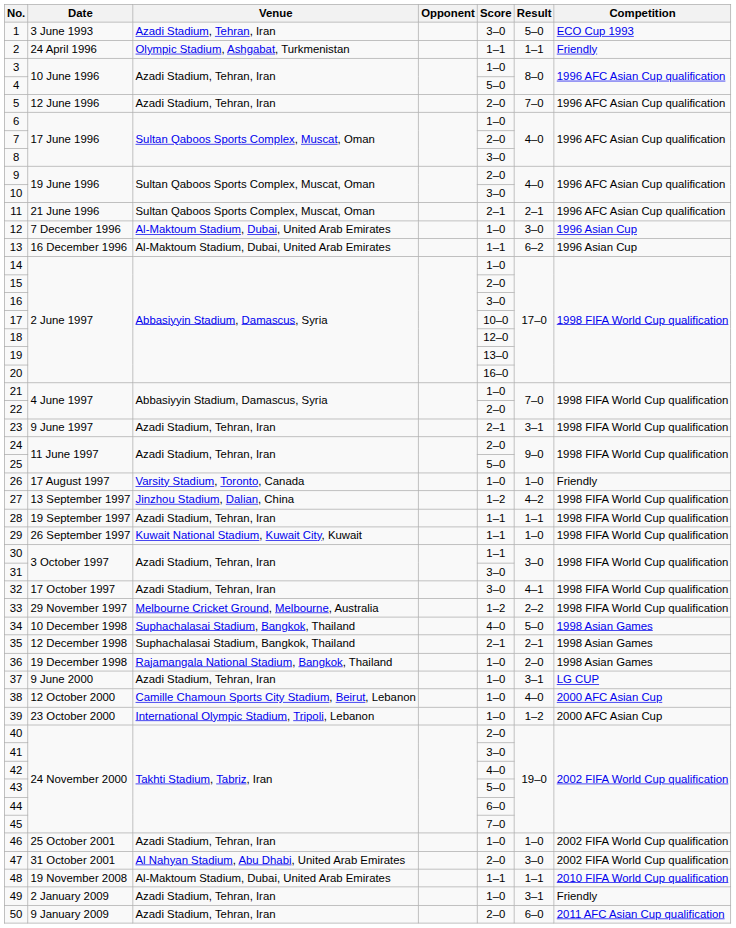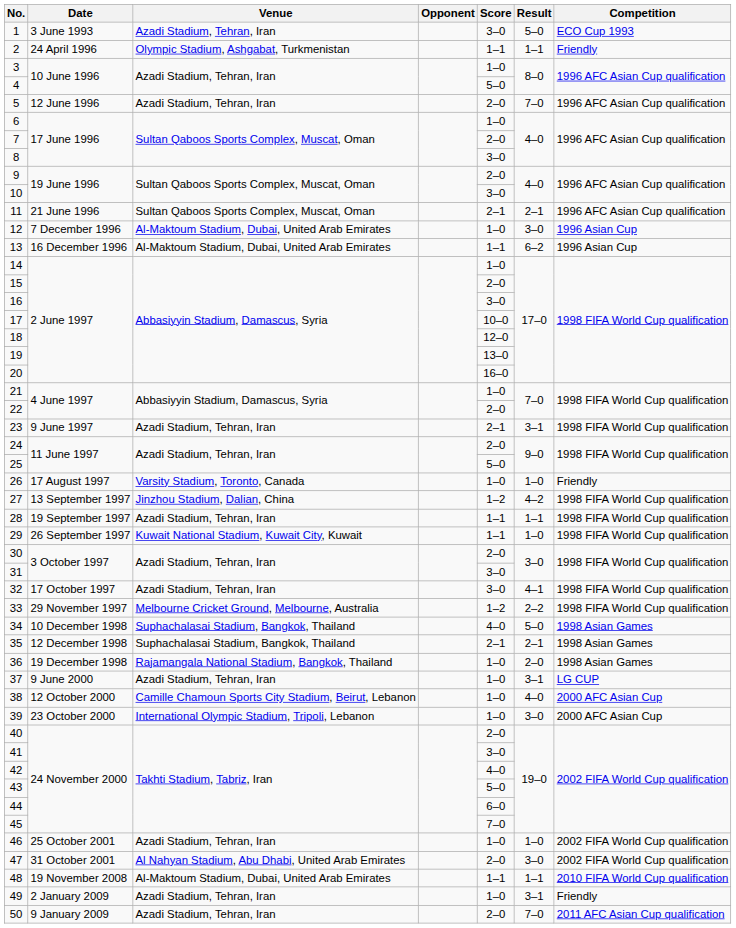 <table class="wikitable sortable">
 <tr>
 <th scope="col">No.</th>
 <th scope="col">Date</th>
 <th scope="col">Venue</th>
 <th scope="col">Opponent</th>
 <th scope="col">Score</th>
 <th scope="col">Result</th>
 <th scope="col">Competition</th>
 </tr>
 <tr>
 <td align="center">1</td>
 <td>3 June 1993</td>
 <td><a href='#'>Azadi Stadium</a>, <a href='#'>Tehran</a>, Iran</td>
 <td></td>
 <td align="center">3–0</td>
 <td align="center">5–0</td>
 <td><a href='#'>ECO Cup 1993</a></td>
 </tr>
 <tr>
 <td align="center">2</td>
 <td>24 April 1996</td>
 <td><a href='#'>Olympic Stadium</a>, <a href='#'>Ashgabat</a>, Turkmenistan</td>
 <td></td>
 <td align="center">1–1</td>
 <td align="center">1–1</td>
 <td><a href='#'>Friendly</a></td>
 </tr>
 <tr>
 <td align="center">3</td>
 <td rowspan="2">10 June 1996</td>
 <td rowspan="2">Azadi Stadium, Tehran, Iran</td>
 <td rowspan="2"></td>
 <td align="center">1–0</td>
 <td rowspan="2" style="text-align:center">8–0</td>
 <td rowspan="2"><a href='#'>1996 AFC Asian Cup qualification</a></td>
 </tr>
 <tr>
 <td align="center">4</td>
 <td align="center">5–0</td>
 </tr>
 <tr>
 <td align="center">5</td>
 <td>12 June 1996</td>
 <td>Azadi Stadium, Tehran, Iran</td>
 <td></td>
 <td align="center">2–0</td>
 <td align="center">7–0</td>
 <td>1996 AFC Asian Cup qualification</td>
 </tr>
 <tr>
 <td align="center">6</td>
 <td rowspan="3">17 June 1996</td>
 <td rowspan="3"><a href='#'>Sultan Qaboos Sports Complex</a>, <a href='#'>Muscat</a>, Oman</td>
 <td rowspan="3"></td>
 <td align="center">1–0</td>
 <td rowspan="3" style="text-align:center">4–0</td>
 <td rowspan="3">1996 AFC Asian Cup qualification</td>
 </tr>
 <tr>
 <td align="center">7</td>
 <td align="center">2–0</td>
 </tr>
 <tr>
 <td align="center">8</td>
 <td align="center">3–0</td>
 </tr>
 <tr>
 <td align="center">9</td>
 <td rowspan="2">19 June 1996</td>
 <td rowspan="2">Sultan Qaboos Sports Complex, Muscat, Oman</td>
 <td rowspan="2"></td>
 <td align="center">2–0</td>
 <td rowspan="2" style="text-align:center">4–0</td>
 <td rowspan="2">1996 AFC Asian Cup qualification</td>
 </tr>
 <tr>
 <td align="center">10</td>
 <td align="center">3–0</td>
 </tr>
 <tr>
 <td align="center">11</td>
 <td>21 June 1996</td>
 <td>Sultan Qaboos Sports Complex, Muscat, Oman</td>
 <td></td>
 <td align="center">2–1</td>
 <td align="center">2–1</td>
 <td>1996 AFC Asian Cup qualification</td>
 </tr>
 <tr>
 <td align="center">12</td>
 <td>7 December 1996</td>
 <td><a href='#'>Al-Maktoum Stadium</a>, <a href='#'>Dubai</a>, United Arab Emirates</td>
 <td></td>
 <td align="center">1–0</td>
 <td align="center">3–0</td>
 <td><a href='#'>1996 Asian Cup</a></td>
 </tr>
 <tr>
 <td align="center">13</td>
 <td>16 December 1996</td>
 <td>Al-Maktoum Stadium, Dubai, United Arab Emirates</td>
 <td></td>
 <td align="center">1–1</td>
 <td align="center">6–2</td>
 <td>1996 Asian Cup</td>
 </tr>
 <tr>
 <td align="center">14</td>
 <td rowspan="7">2 June 1997</td>
 <td rowspan="7"><a href='#'>Abbasiyyin Stadium</a>, <a href='#'>Damascus</a>, Syria</td>
 <td rowspan="7"></td>
 <td align="center">1–0</td>
 <td rowspan=7 style="text-align:center">17–0</td>
 <td rowspan="7"><a href='#'>1998 FIFA World Cup qualification</a></td>
 </tr>
 <tr>
 <td align="center">15</td>
 <td align="center">2–0</td>
 </tr>
 <tr>
 <td align="center">16</td>
 <td align="center">3–0</td>
 </tr>
 <tr>
 <td align="center">17</td>
 <td align="center">10–0</td>
 </tr>
 <tr>
 <td align="center">18</td>
 <td align="center">12–0</td>
 </tr>
 <tr>
 <td align="center">19</td>
 <td align="center">13–0</td>
 </tr>
 <tr>
 <td align="center">20</td>
 <td align="center">16–0</td>
 </tr>
 <tr>
 <td align="center">21</td>
 <td rowspan="2">4 June 1997</td>
 <td rowspan="2">Abbasiyyin Stadium, Damascus, Syria</td>
 <td rowspan="2"></td>
 <td align="center">1–0</td>
 <td rowspan="2" style="text-align:center">7–0</td>
 <td rowspan="2">1998 FIFA World Cup qualification</td>
 </tr>
 <tr>
 <td align="center">22</td>
 <td align="center">2–0</td>
 </tr>
 <tr>
 <td align="center">23</td>
 <td>9 June 1997</td>
 <td>Azadi Stadium, Tehran, Iran</td>
 <td></td>
 <td align="center">2–1</td>
 <td align="center">3–1</td>
 <td>1998 FIFA World Cup qualification</td>
 </tr>
 <tr>
 <td align="center">24</td>
 <td rowspan="2">11 June 1997</td>
 <td rowspan="2">Azadi Stadium, Tehran, Iran</td>
 <td rowspan="2"></td>
 <td align="center">2–0</td>
 <td rowspan="2" style="text-align:center">9–0</td>
 <td rowspan="2">1998 FIFA World Cup qualification</td>
 </tr>
 <tr>
 <td align="center">25</td>
 <td align="center">5–0</td>
 </tr>
 <tr>
 <td align="center">26</td>
 <td>17 August 1997</td>
 <td><a href='#'>Varsity Stadium</a>, <a href='#'>Toronto</a>, Canada</td>
 <td></td>
 <td align="center">1–0</td>
 <td align="center">1–0</td>
 <td>Friendly</td>
 </tr>
 <tr>
 <td align="center">27</td>
 <td>13 September 1997</td>
 <td><a href='#'>Jinzhou Stadium</a>, <a href='#'>Dalian</a>, China</td>
 <td></td>
 <td align="center">1–2</td>
 <td align="center">4–2</td>
 <td>1998 FIFA World Cup qualification</td>
 </tr>
 <tr>
 <td align="center">28</td>
 <td>19 September 1997</td>
 <td>Azadi Stadium, Tehran, Iran</td>
 <td></td>
 <td align="center">1–1</td>
 <td align="center">1–1</td>
 <td>1998 FIFA World Cup qualification</td>
 </tr>
 <tr>
 <td align="center">29</td>
 <td>26 September 1997</td>
 <td><a href='#'>Kuwait National Stadium</a>, <a href='#'>Kuwait City</a>, Kuwait</td>
 <td></td>
 <td align="center">1–1</td>
 <td align="center">1–0</td>
 <td>1998 FIFA World Cup qualification</td>
 </tr>
 <tr>
 <td align="center">30</td>
 <td rowspan="2">3 October 1997</td>
 <td rowspan="2">Azadi Stadium, Tehran, Iran</td>
 <td rowspan="2"></td>
-<td align="center">1–1</td>
+<td align="center">2–0</td>
 <td rowspan="2" style="text-align:center">3–0</td>
 <td rowspan="2">1998 FIFA World Cup qualification</td>
 </tr>
 <tr>
 <td align="center">31</td>
 <td align="center">3–0</td>
 </tr>
 <tr>
 <td align="center">32</td>
 <td>17 October 1997</td>
 <td>Azadi Stadium, Tehran, Iran</td>
 <td></td>
 <td align="center">3–0</td>
 <td align="center">4–1</td>
 <td>1998 FIFA World Cup qualification</td>
 </tr>
 <tr>
 <td align="center">33</td>
 <td>29 November 1997</td>
 <td><a href='#'>Melbourne Cricket Ground</a>, <a href='#'>Melbourne</a>, Australia</td>
 <td></td>
 <td align="center">1–2</td>
 <td align="center">2–2</td>
 <td>1998 FIFA World Cup qualification</td>
 </tr>
 <tr>
 <td align="center">34</td>
 <td>10 December 1998</td>
 <td><a href='#'>Suphachalasai Stadium</a>, <a href='#'>Bangkok</a>, Thailand</td>
 <td></td>
 <td align="center">4–0</td>
 <td align="center">5–0</td>
 <td><a href='#'>1998 Asian Games</a></td>
 </tr>
 <tr>
 <td align="center">35</td>
 <td>12 December 1998</td>
 <td>Suphachalasai Stadium, Bangkok, Thailand</td>
 <td></td>
 <td align="center">2–1</td>
 <td align="center">2–1</td>
 <td>1998 Asian Games</td>
 </tr>
 <tr>
 <td align="center">36</td>
 <td>19 December 1998</td>
 <td><a href='#'>Rajamangala National Stadium</a>, <a href='#'>Bangkok</a>, Thailand</td>
 <td></td>
 <td align="center">1–0</td>
 <td align="center">2–0</td>
 <td>1998 Asian Games</td>
 </tr>
 <tr>
 <td align="center">37</td>
 <td>9 June 2000</td>
 <td>Azadi Stadium, Tehran, Iran</td>
 <td></td>
 <td align="center">1–0</td>
 <td align="center">3–1</td>
 <td><a href='#'>LG CUP</a></td>
 </tr>
 <tr>
 <td align="center">38</td>
 <td>12 October 2000</td>
 <td><a href='#'>Camille Chamoun Sports City Stadium</a>, <a href='#'>Beirut</a>, Lebanon</td>
 <td></td>
 <td align="center">1–0</td>
 <td align="center">4–0</td>
 <td><a href='#'>2000 AFC Asian Cup</a></td>
 </tr>
 <tr>
 <td align="center">39</td>
 <td>23 October 2000</td>
 <td><a href='#'>International Olympic Stadium</a>, <a href='#'>Tripoli</a>, Lebanon</td>
 <td></td>
 <td align="center">1–0</td>
-<td align="center">1–2</td>
+<td align="center">3–0</td>
 <td>2000 AFC Asian Cup</td>
 </tr>
 <tr>
 <td align="center">40</td>
 <td rowspan="6">24 November 2000</td>
 <td rowspan="6"><a href='#'>Takhti Stadium</a>, <a href='#'>Tabriz</a>, Iran</td>
 <td rowspan="6"></td>
 <td align="center">2–0</td>
 <td rowspan=6 style="text-align:center">19–0</td>
 <td rowspan="6"><a href='#'>2002 FIFA World Cup qualification</a></td>
 </tr>
 <tr>
 <td align="center">41</td>
 <td align="center">3–0</td>
 </tr>
 <tr>
 <td align="center">42</td>
 <td align="center">4–0</td>
 </tr>
 <tr>
 <td align="center">43</td>
 <td align="center">5–0</td>
 </tr>
 <tr>
 <td align="center">44</td>
 <td align="center">6–0</td>
 </tr>
 <tr>
 <td align="center">45</td>
 <td align="center">7–0</td>
 </tr>
 <tr>
 <td align="center">46</td>
 <td>25 October 2001</td>
 <td>Azadi Stadium, Tehran, Iran</td>
 <td></td>
 <td align="center">1–0</td>
 <td align="center">1–0</td>
 <td>2002 FIFA World Cup qualification</td>
 </tr>
 <tr>
 <td align="center">47</td>
 <td>31 October 2001</td>
 <td><a href='#'>Al Nahyan Stadium</a>, <a href='#'>Abu Dhabi</a>, United Arab Emirates</td>
 <td></td>
 <td align="center">2–0</td>
 <td align="center">3–0</td>
 <td>2002 FIFA World Cup qualification</td>
 </tr>
 <tr>
 <td align="center">48</td>
 <td>19 November 2008</td>
 <td>Al-Maktoum Stadium, Dubai, United Arab Emirates</td>
 <td></td>
 <td align="center">1–1</td>
 <td align="center">1–1</td>
 <td><a href='#'>2010 FIFA World Cup qualification</a></td>
 </tr>
 <tr>
 <td align="center">49</td>
 <td>2 January 2009</td>
 <td>Azadi Stadium, Tehran, Iran</td>
 <td></td>
 <td align="center">1–0</td>
 <td align="center">3–1</td>
 <td>Friendly</td>
 </tr>
 <tr>
 <td align="center">50</td>
 <td>9 January 2009</td>
 <td>Azadi Stadium, Tehran, Iran</td>
 <td></td>
 <td align="center">2–0</td>
-<td align="center">6–0</td>
+<td align="center">7–0</td>
 <td><a href='#'>2011 AFC Asian Cup qualification</a></td>
 </tr>
 </table>
